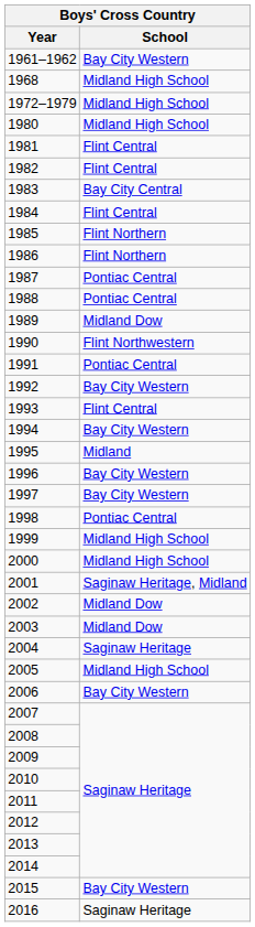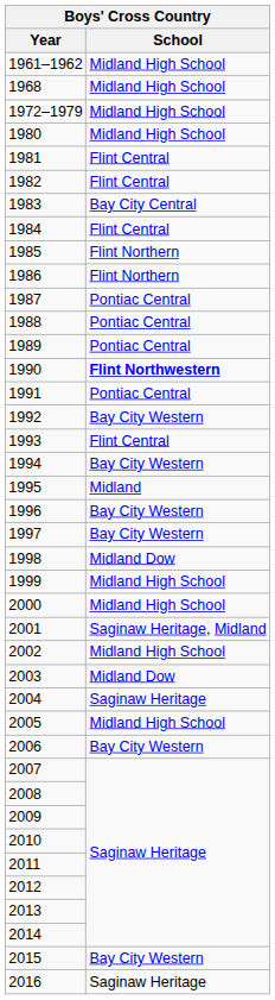 <table class="wikitable collapsible">
 <tr>
 <th colspan="2">Boys' Cross Country</th>
 </tr>
 <tr>
 <th>Year</th>
 <th>School</th>
 </tr>
 <tr>
 <td>1961–1962</td>
-<td><a href='#'>Bay City Western</a></td>
+<td><a href='#'>Midland High School</a></td>
 </tr>
 <tr>
 <td>1968</td>
 <td><a href='#'>Midland High School</a></td>
 </tr>
 <tr>
 <td>1972–1979</td>
 <td><a href='#'>Midland High School</a></td>
 </tr>
 <tr>
 <td>1980</td>
 <td><a href='#'>Midland High School</a></td>
 </tr>
 <tr>
 <td>1981</td>
 <td><a href='#'>Flint Central</a></td>
 </tr>
 <tr>
 <td>1982</td>
 <td><a href='#'>Flint Central</a></td>
 </tr>
 <tr>
 <td>1983</td>
 <td><a href='#'>Bay City Central</a></td>
 </tr>
 <tr>
 <td>1984</td>
 <td><a href='#'>Flint Central</a></td>
 </tr>
 <tr>
 <td>1985</td>
 <td><a href='#'>Flint Northern</a></td>
 </tr>
 <tr>
 <td>1986</td>
 <td><a href='#'>Flint Northern</a></td>
 </tr>
 <tr>
 <td>1987</td>
 <td><a href='#'>Pontiac Central</a></td>
 </tr>
 <tr>
 <td>1988</td>
 <td><a href='#'>Pontiac Central</a></td>
 </tr>
 <tr>
 <td>1989</td>
-<td><a href='#'>Midland Dow</a></td>
+<td><a href='#'>Pontiac Central</a></td>
 </tr>
 <tr>
 <td>1990</td>
-<td><a href='#'>Flint Northwestern</a></td>
+<td><strong><a href='#'>Flint Northwestern</a></strong></td>
 </tr>
 <tr>
 <td>1991</td>
 <td><a href='#'>Pontiac Central</a></td>
 </tr>
 <tr>
 <td>1992</td>
 <td><a href='#'>Bay City Western</a></td>
 </tr>
 <tr>
 <td>1993</td>
 <td><a href='#'>Flint Central</a></td>
 </tr>
 <tr>
 <td>1994</td>
 <td><a href='#'>Bay City Western</a></td>
 </tr>
 <tr>
 <td>1995</td>
 <td><a href='#'>Midland</a></td>
 </tr>
 <tr>
 <td>1996</td>
 <td><a href='#'>Bay City Western</a></td>
 </tr>
 <tr>
 <td>1997</td>
 <td><a href='#'>Bay City Western</a></td>
 </tr>
 <tr>
 <td>1998</td>
-<td><a href='#'>Pontiac Central</a></td>
+<td><a href='#'>Midland Dow</a></td>
 </tr>
 <tr>
 <td>1999</td>
 <td><a href='#'>Midland High School</a></td>
 </tr>
 <tr>
 <td>2000</td>
 <td><a href='#'>Midland High School</a></td>
 </tr>
 <tr>
 <td>2001</td>
 <td><a href='#'>Saginaw Heritage</a>, <a href='#'>Midland</a></td>
 </tr>
 <tr>
 <td>2002</td>
-<td><a href='#'>Midland Dow</a></td>
+<td><a href='#'>Midland High School</a></td>
 </tr>
 <tr>
 <td>2003</td>
 <td><a href='#'>Midland Dow</a></td>
 </tr>
 <tr>
 <td>2004</td>
 <td><a href='#'>Saginaw Heritage</a></td>
 </tr>
 <tr>
 <td>2005</td>
 <td><a href='#'>Midland High School</a></td>
 </tr>
 <tr>
 <td>2006</td>
 <td><a href='#'>Bay City Western</a></td>
 </tr>
 <tr>
 <td>2007</td>
 <td rowspan="8"><a href='#'>Saginaw Heritage</a></td>
 </tr>
 <tr>
 <td>2008</td>
 </tr>
 <tr>
 <td>2009</td>
 </tr>
 <tr>
 <td>2010</td>
 </tr>
 <tr>
 <td>2011</td>
 </tr>
 <tr>
 <td>2012</td>
 </tr>
 <tr>
 <td>2013</td>
 </tr>
 <tr>
 <td>2014</td>
 </tr>
 <tr>
 <td>2015</td>
 <td><a href='#'>Bay City Western</a></td>
 </tr>
 <tr>
 <td>2016</td>
 <td>Saginaw Heritage</td>
 </tr>
 </table>
